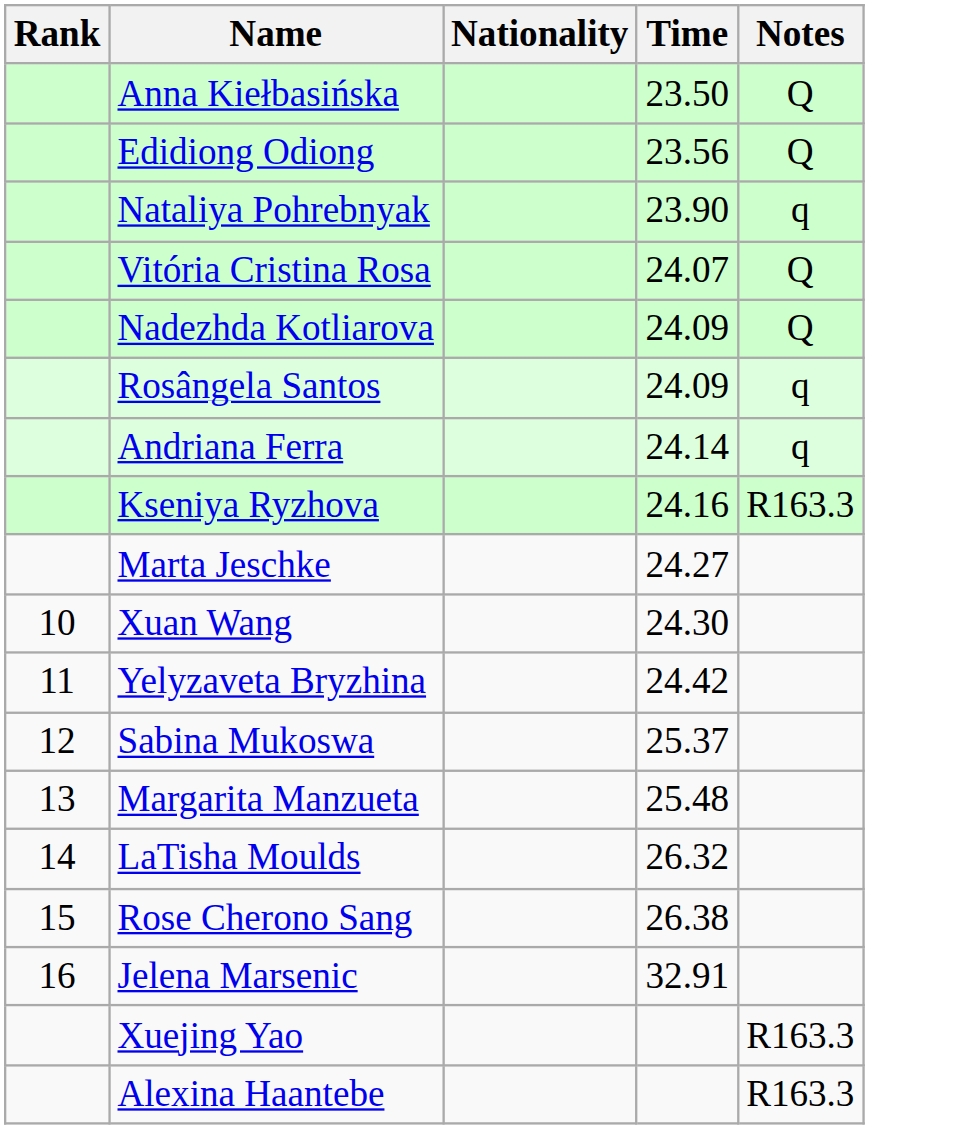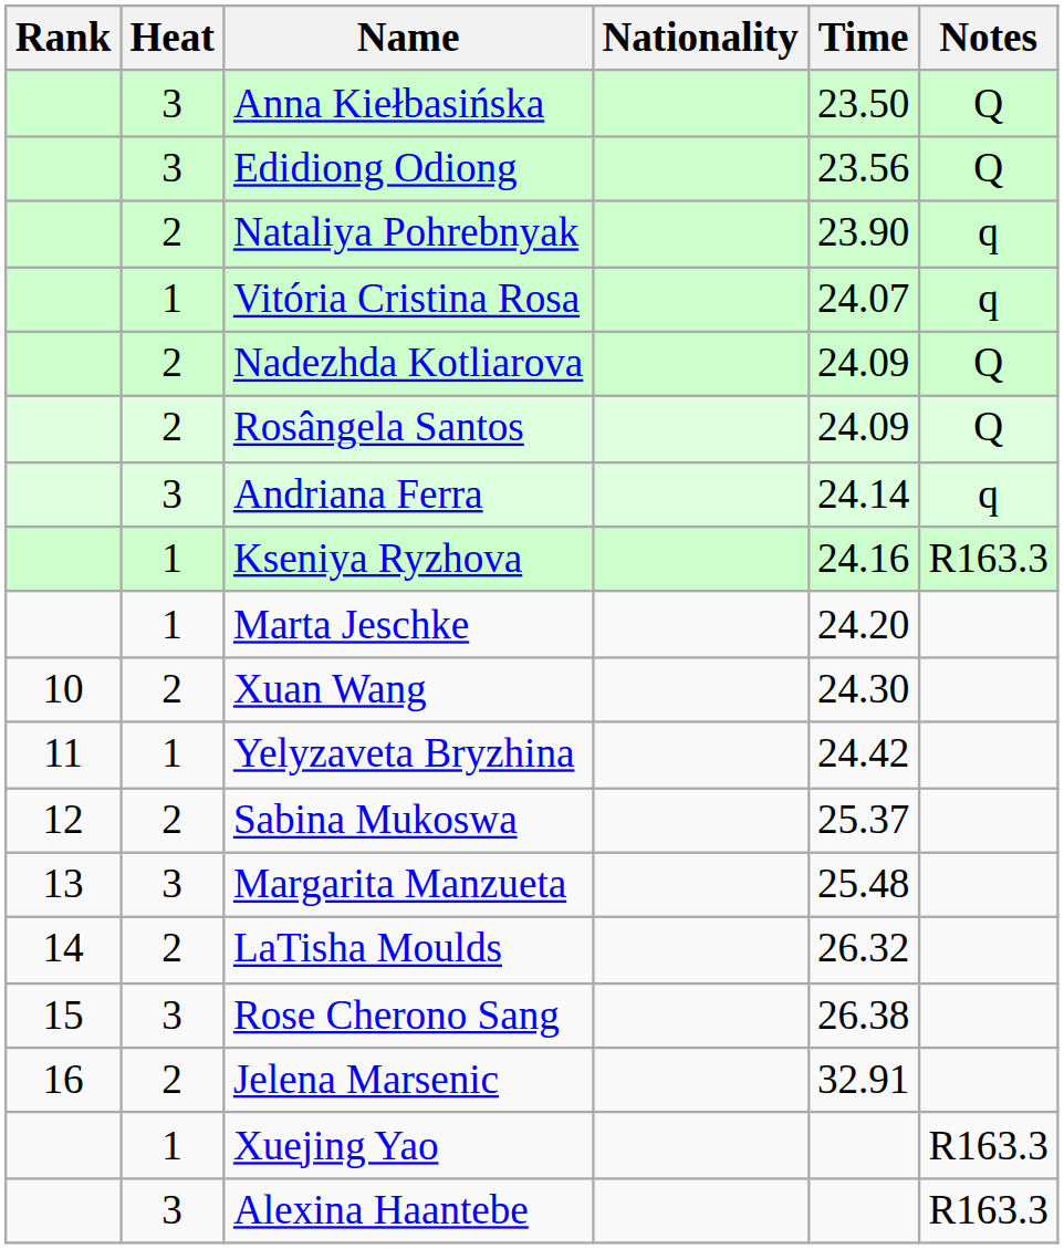 <table class="wikitable sortable" style="text-align:center">
 <tr>
 <th>Rank</th>
+<th>Heat</th>
 <th>Name</th>
 <th>Nationality</th>
 <th>Time</th>
 <th>Notes</th>
 </tr>
 <tr bgcolor=ccffcc>
 <td></td>
+<td>3</td>
 <td align=left><a href='#'>Anna Kiełbasińska</a></td>
 <td align=left></td>
 <td>23.50</td>
 <td>Q</td>
 </tr>
 <tr bgcolor=ccffcc>
 <td></td>
+<td>3</td>
 <td align=left><a href='#'>Edidiong Odiong</a></td>
 <td align=left></td>
 <td>23.56</td>
 <td>Q</td>
 </tr>
 <tr bgcolor=ccffcc>
 <td></td>
+<td>2</td>
 <td align=left><a href='#'>Nataliya Pohrebnyak</a></td>
 <td align=left></td>
 <td>23.90</td>
 <td>q</td>
 </tr>
 <tr bgcolor=ccffcc>
 <td></td>
+<td>1</td>
 <td align=left><a href='#'>Vitória Cristina Rosa</a></td>
 <td align=left></td>
 <td>24.07</td>
-<td>Q</td>
+<td>q</td>
 </tr>
 <tr bgcolor=ccffcc>
 <td></td>
+<td>2</td>
 <td align=left><a href='#'>Nadezhda Kotliarova</a></td>
 <td align=left></td>
 <td>24.09</td>
 <td>Q</td>
 </tr>
 <tr bgcolor=ddffdd>
 <td></td>
+<td>2</td>
 <td align=left><a href='#'>Rosângela Santos</a></td>
 <td align=left></td>
 <td>24.09</td>
-<td>q</td>
+<td>Q</td>
 </tr>
 <tr bgcolor=ddffdd>
 <td></td>
+<td>3</td>
 <td align=left><a href='#'>Andriana Ferra</a></td>
 <td align=left></td>
 <td>24.14</td>
 <td>q</td>
 </tr>
 <tr bgcolor=ccffcc>
 <td></td>
+<td>1</td>
 <td align=left><a href='#'>Kseniya Ryzhova</a></td>
 <td align=left></td>
 <td>24.16</td>
 <td>R163.3</td>
 </tr>
 <tr>
 <td></td>
+<td>1</td>
 <td align=left><a href='#'>Marta Jeschke</a></td>
 <td align=left></td>
-<td>24.27</td>
+<td>24.20</td>
 <td></td>
 </tr>
 <tr>
 <td>10</td>
+<td>2</td>
 <td align=left><a href='#'>Xuan Wang</a></td>
 <td align=left></td>
 <td>24.30</td>
 <td></td>
 </tr>
 <tr>
 <td>11</td>
+<td>1</td>
 <td align=left><a href='#'>Yelyzaveta Bryzhina</a></td>
 <td align=left></td>
 <td>24.42</td>
 <td></td>
 </tr>
 <tr>
 <td>12</td>
+<td>2</td>
 <td align=left><a href='#'>Sabina Mukoswa</a></td>
 <td align=left></td>
 <td>25.37</td>
 <td></td>
 </tr>
 <tr>
 <td>13</td>
+<td>3</td>
 <td align=left><a href='#'>Margarita Manzueta</a></td>
 <td align=left></td>
 <td>25.48</td>
 <td></td>
 </tr>
 <tr>
 <td>14</td>
+<td>2</td>
 <td align=left><a href='#'>LaTisha Moulds</a></td>
 <td align=left></td>
 <td>26.32</td>
 <td></td>
 </tr>
 <tr>
 <td>15</td>
+<td>3</td>
 <td align=left><a href='#'>Rose Cherono Sang</a></td>
 <td align=left></td>
 <td>26.38</td>
 <td></td>
 </tr>
 <tr>
 <td>16</td>
+<td>2</td>
 <td align=left><a href='#'>Jelena Marsenic</a></td>
 <td align=left></td>
 <td>32.91</td>
 <td></td>
 </tr>
 <tr>
 <td></td>
+<td>1</td>
 <td align=left><a href='#'>Xuejing Yao</a></td>
 <td align=left></td>
 <td></td>
 <td>R163.3</td>
 </tr>
 <tr>
 <td></td>
+<td>3</td>
 <td align=left><a href='#'>Alexina Haantebe</a></td>
 <td align=left></td>
 <td></td>
 <td>R163.3</td>
 </tr>
 </table>
